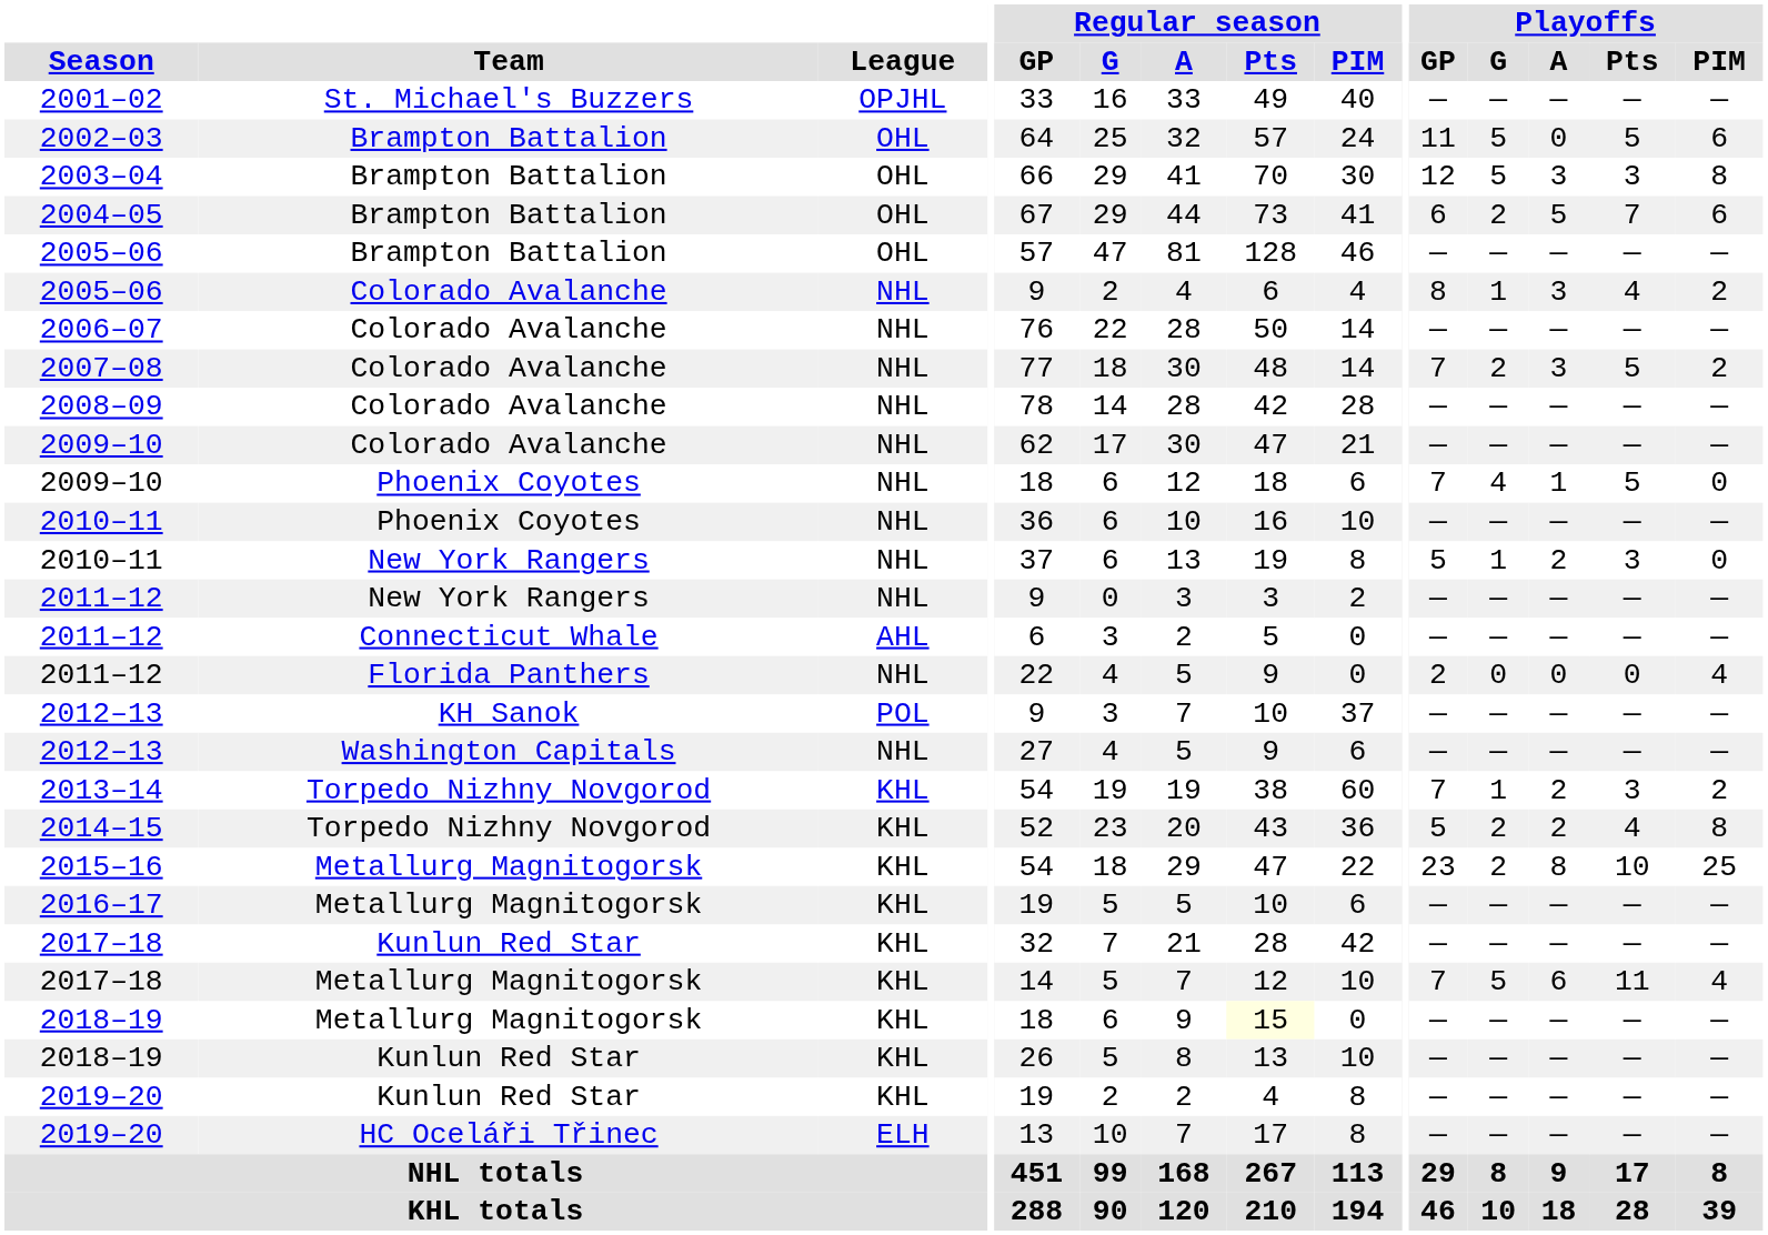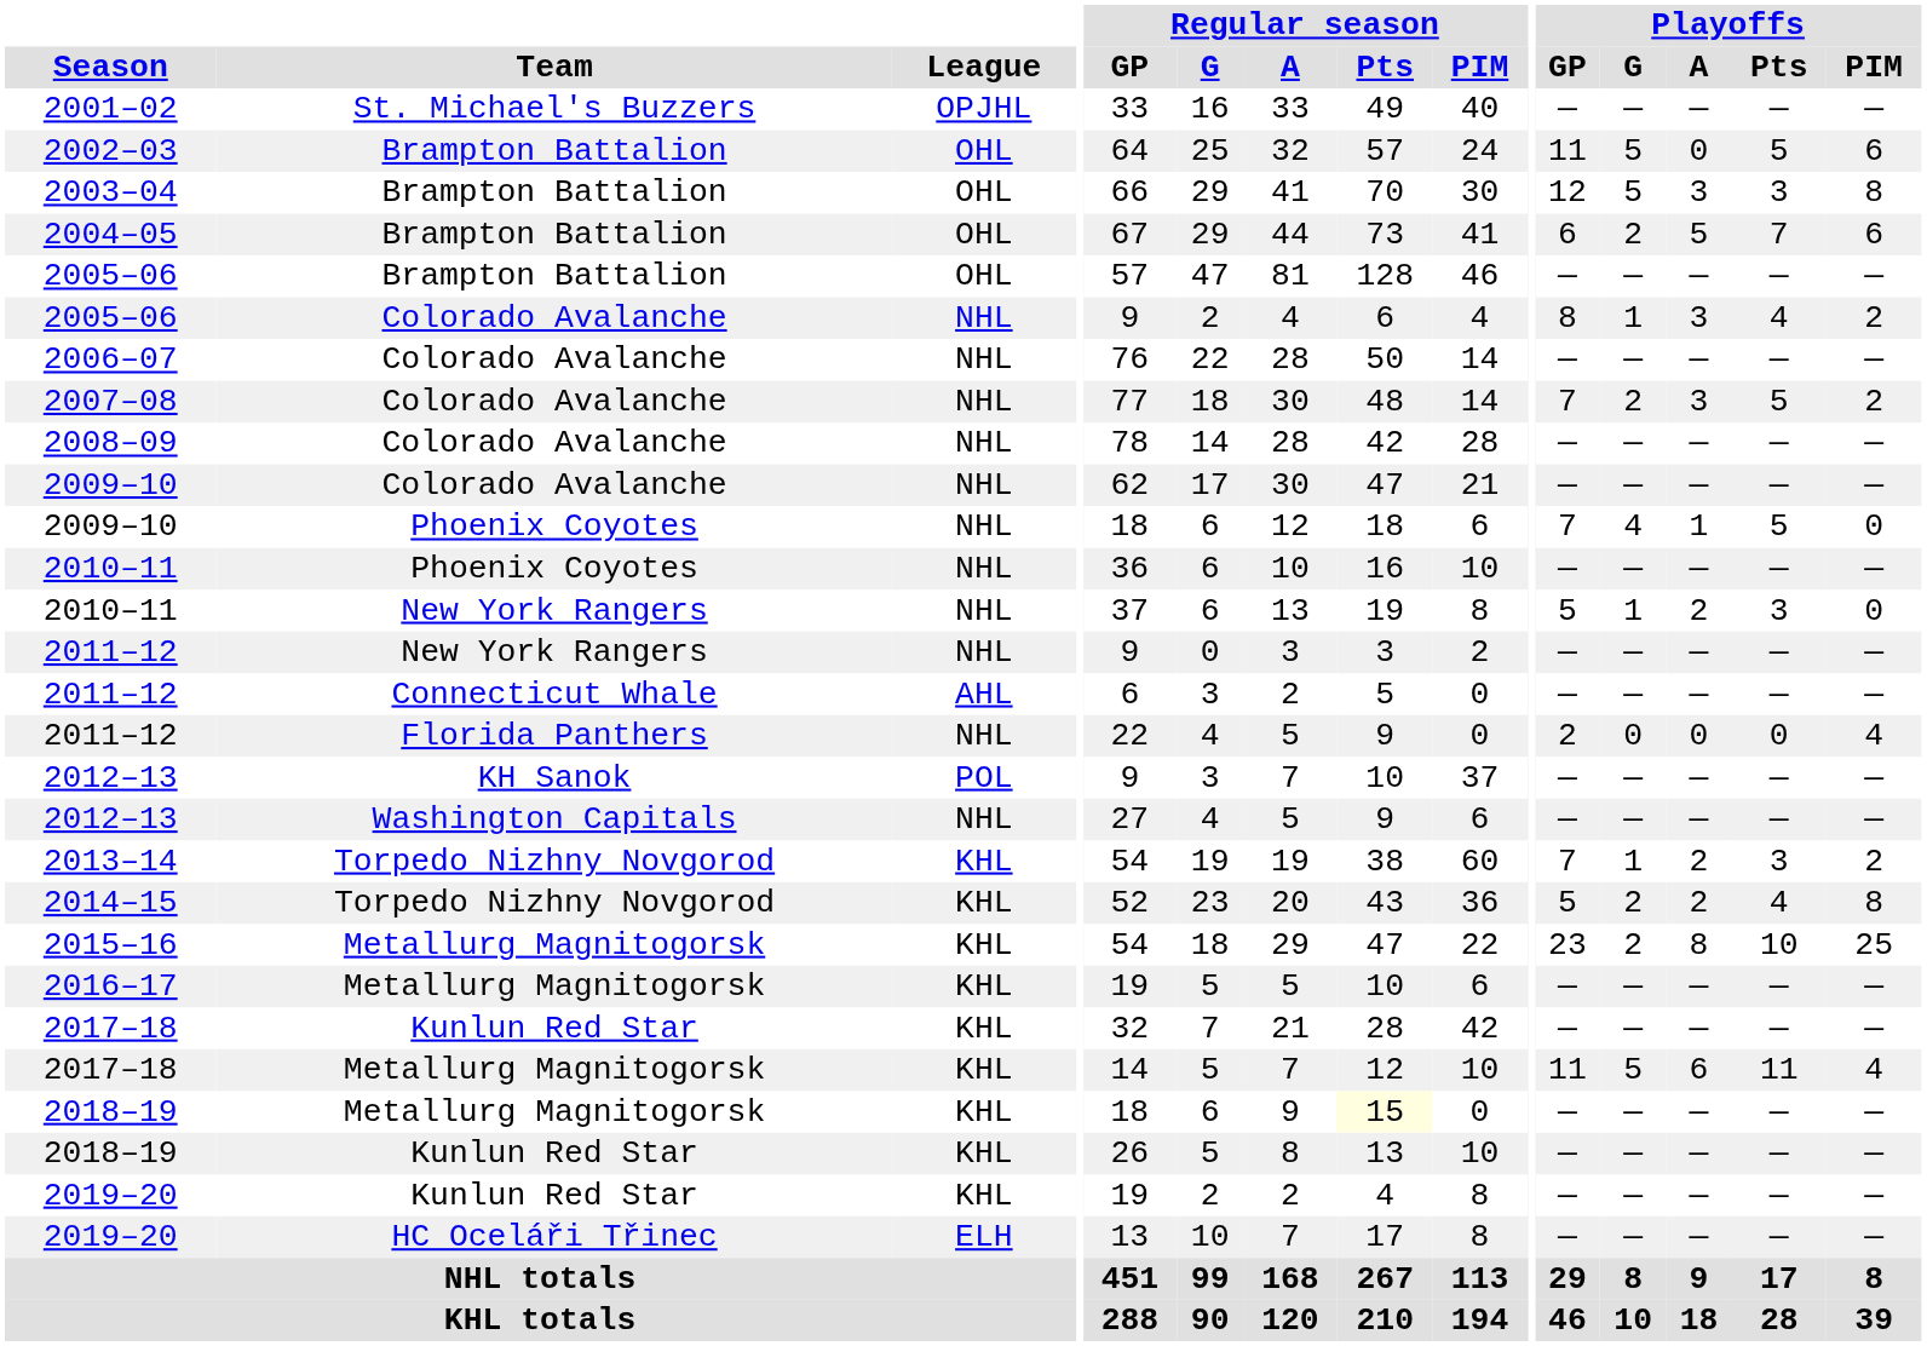 <table border="0" cellpadding="1" cellspacing="0" style="text-align:center; width:60em">
 <tr bgcolor="#e0e0e0">
 <th colspan="3" bgcolor="#ffffff"></th>
 <th rowspan="99" bgcolor="#ffffff"></th>
 <th colspan="5"><a href='#'>Regular season</a></th>
 <th rowspan="99" bgcolor="#ffffff"></th>
 <th colspan="5"><a href='#'>Playoffs</a></th>
 </tr>
 <tr bgcolor="#e0e0e0">
 <th><a href='#'>Season</a></th>
 <th>Team</th>
 <th>League</th>
 <th>GP</th>
 <th><a href='#'>G</a></th>
 <th><a href='#'>A</a></th>
 <th><a href='#'>Pts</a></th>
 <th><a href='#'>PIM</a></th>
 <th>GP</th>
 <th>G</th>
 <th>A</th>
 <th>Pts</th>
 <th>PIM</th>
 </tr>
 <tr>
 <td><a href='#'>2001–02</a></td>
 <td><a href='#'>St. Michael's Buzzers</a></td>
 <td><a href='#'>OPJHL</a></td>
 <td>33</td>
 <td>16</td>
 <td>33</td>
 <td>49</td>
 <td>40</td>
 <td>—</td>
 <td>—</td>
 <td>—</td>
 <td>—</td>
 <td>—</td>
 </tr>
 <tr bgcolor="#f0f0f0">
 <td><a href='#'>2002–03</a></td>
 <td><a href='#'>Brampton Battalion</a></td>
 <td><a href='#'>OHL</a></td>
 <td>64</td>
 <td>25</td>
 <td>32</td>
 <td>57</td>
 <td>24</td>
 <td>11</td>
 <td>5</td>
 <td>0</td>
 <td>5</td>
 <td>6</td>
 </tr>
 <tr>
 <td><a href='#'>2003–04</a></td>
 <td>Brampton Battalion</td>
 <td>OHL</td>
 <td>66</td>
 <td>29</td>
 <td>41</td>
 <td>70</td>
 <td>30</td>
 <td>12</td>
 <td>5</td>
 <td>3</td>
 <td>3</td>
 <td>8</td>
 </tr>
 <tr bgcolor="#f0f0f0">
 <td><a href='#'>2004–05</a></td>
 <td>Brampton Battalion</td>
 <td>OHL</td>
 <td>67</td>
 <td>29</td>
 <td>44</td>
 <td>73</td>
 <td>41</td>
 <td>6</td>
 <td>2</td>
 <td>5</td>
 <td>7</td>
 <td>6</td>
 </tr>
 <tr>
 <td><a href='#'>2005–06</a></td>
 <td>Brampton Battalion</td>
 <td>OHL</td>
 <td>57</td>
 <td>47</td>
 <td>81</td>
 <td>128</td>
 <td>46</td>
 <td>—</td>
 <td>—</td>
 <td>—</td>
 <td>—</td>
 <td>—</td>
 </tr>
 <tr bgcolor="#f0f0f0">
 <td><a href='#'>2005–06</a></td>
 <td><a href='#'>Colorado Avalanche</a></td>
 <td><a href='#'>NHL</a></td>
 <td>9</td>
 <td>2</td>
 <td>4</td>
 <td>6</td>
 <td>4</td>
 <td>8</td>
 <td>1</td>
 <td>3</td>
 <td>4</td>
 <td>2</td>
 </tr>
 <tr>
 <td><a href='#'>2006–07</a></td>
 <td>Colorado Avalanche</td>
 <td>NHL</td>
 <td>76</td>
 <td>22</td>
 <td>28</td>
 <td>50</td>
 <td>14</td>
 <td>—</td>
 <td>—</td>
 <td>—</td>
 <td>—</td>
 <td>—</td>
 </tr>
 <tr bgcolor="#f0f0f0">
 <td><a href='#'>2007–08</a></td>
 <td>Colorado Avalanche</td>
 <td>NHL</td>
 <td>77</td>
 <td>18</td>
 <td>30</td>
 <td>48</td>
 <td>14</td>
 <td>7</td>
 <td>2</td>
 <td>3</td>
 <td>5</td>
 <td>2</td>
 </tr>
 <tr>
 <td><a href='#'>2008–09</a></td>
 <td>Colorado Avalanche</td>
 <td>NHL</td>
 <td>78</td>
 <td>14</td>
 <td>28</td>
 <td>42</td>
 <td>28</td>
 <td>—</td>
 <td>—</td>
 <td>—</td>
 <td>—</td>
 <td>—</td>
 </tr>
 <tr bgcolor="#f0f0f0">
 <td><a href='#'>2009–10</a></td>
 <td>Colorado Avalanche</td>
 <td>NHL</td>
 <td>62</td>
 <td>17</td>
 <td>30</td>
 <td>47</td>
 <td>21</td>
 <td>—</td>
 <td>—</td>
 <td>—</td>
 <td>—</td>
 <td>—</td>
 </tr>
 <tr>
 <td>2009–10</td>
 <td><a href='#'>Phoenix Coyotes</a></td>
 <td>NHL</td>
 <td>18</td>
 <td>6</td>
 <td>12</td>
 <td>18</td>
 <td>6</td>
 <td>7</td>
 <td>4</td>
 <td>1</td>
 <td>5</td>
 <td>0</td>
 </tr>
 <tr bgcolor="#f0f0f0">
 <td><a href='#'>2010–11</a></td>
 <td>Phoenix Coyotes</td>
 <td>NHL</td>
 <td>36</td>
 <td>6</td>
 <td>10</td>
 <td>16</td>
 <td>10</td>
 <td>—</td>
 <td>—</td>
 <td>—</td>
 <td>—</td>
 <td>—</td>
 </tr>
 <tr>
 <td>2010–11</td>
 <td><a href='#'>New York Rangers</a></td>
 <td>NHL</td>
 <td>37</td>
 <td>6</td>
 <td>13</td>
 <td>19</td>
 <td>8</td>
 <td>5</td>
 <td>1</td>
 <td>2</td>
 <td>3</td>
 <td>0</td>
 </tr>
 <tr bgcolor="#f0f0f0">
 <td><a href='#'>2011–12</a></td>
 <td>New York Rangers</td>
 <td>NHL</td>
 <td>9</td>
 <td>0</td>
 <td>3</td>
 <td>3</td>
 <td>2</td>
 <td>—</td>
 <td>—</td>
 <td>—</td>
 <td>—</td>
 <td>—</td>
 </tr>
 <tr>
 <td><a href='#'>2011–12</a></td>
 <td><a href='#'>Connecticut Whale</a></td>
 <td><a href='#'>AHL</a></td>
 <td>6</td>
 <td>3</td>
 <td>2</td>
 <td>5</td>
 <td>0</td>
 <td>—</td>
 <td>—</td>
 <td>—</td>
 <td>—</td>
 <td>—</td>
 </tr>
 <tr bgcolor="#f0f0f0">
 <td>2011–12</td>
 <td><a href='#'>Florida Panthers</a></td>
 <td>NHL</td>
 <td>22</td>
 <td>4</td>
 <td>5</td>
 <td>9</td>
 <td>0</td>
 <td>2</td>
 <td>0</td>
 <td>0</td>
 <td>0</td>
 <td>4</td>
 </tr>
 <tr>
 <td><a href='#'>2012–13</a></td>
 <td><a href='#'>KH Sanok</a></td>
 <td><a href='#'>POL</a></td>
 <td>9</td>
 <td>3</td>
 <td>7</td>
 <td>10</td>
 <td>37</td>
 <td>—</td>
 <td>—</td>
 <td>—</td>
 <td>—</td>
 <td>—</td>
 </tr>
 <tr bgcolor="#f0f0f0">
 <td><a href='#'>2012–13</a></td>
 <td><a href='#'>Washington Capitals</a></td>
 <td>NHL</td>
 <td>27</td>
 <td>4</td>
 <td>5</td>
 <td>9</td>
 <td>6</td>
 <td>—</td>
 <td>—</td>
 <td>—</td>
 <td>—</td>
 <td>—</td>
 </tr>
 <tr>
 <td><a href='#'>2013–14</a></td>
 <td><a href='#'>Torpedo Nizhny Novgorod</a></td>
 <td><a href='#'>KHL</a></td>
 <td>54</td>
 <td>19</td>
 <td>19</td>
 <td>38</td>
 <td>60</td>
 <td>7</td>
 <td>1</td>
 <td>2</td>
 <td>3</td>
 <td>2</td>
 </tr>
 <tr bgcolor="#f0f0f0">
 <td><a href='#'>2014–15</a></td>
 <td>Torpedo Nizhny Novgorod</td>
 <td>KHL</td>
 <td>52</td>
 <td>23</td>
 <td>20</td>
 <td>43</td>
 <td>36</td>
 <td>5</td>
 <td>2</td>
 <td>2</td>
 <td>4</td>
 <td>8</td>
 </tr>
 <tr>
 <td><a href='#'>2015–16</a></td>
 <td><a href='#'>Metallurg Magnitogorsk</a></td>
 <td>KHL</td>
 <td>54</td>
 <td>18</td>
 <td>29</td>
 <td>47</td>
 <td>22</td>
 <td>23</td>
 <td>2</td>
 <td>8</td>
 <td>10</td>
 <td>25</td>
 </tr>
 <tr bgcolor="#f0f0f0">
 <td><a href='#'>2016–17</a></td>
 <td>Metallurg Magnitogorsk</td>
 <td>KHL</td>
 <td>19</td>
 <td>5</td>
 <td>5</td>
 <td>10</td>
 <td>6</td>
 <td>—</td>
 <td>—</td>
 <td>—</td>
 <td>—</td>
 <td>—</td>
 </tr>
 <tr>
 <td><a href='#'>2017–18</a></td>
 <td><a href='#'>Kunlun Red Star</a></td>
 <td>KHL</td>
 <td>32</td>
 <td>7</td>
 <td>21</td>
 <td>28</td>
 <td>42</td>
 <td>—</td>
 <td>—</td>
 <td>—</td>
 <td>—</td>
 <td>—</td>
 </tr>
 <tr bgcolor="#f0f0f0">
 <td>2017–18</td>
 <td>Metallurg Magnitogorsk</td>
 <td>KHL</td>
 <td>14</td>
 <td>5</td>
 <td>7</td>
 <td>12</td>
 <td>10</td>
-<td>7</td>
+<td>11</td>
 <td>5</td>
 <td>6</td>
 <td>11</td>
 <td>4</td>
 </tr>
 <tr>
 <td><a href='#'>2018–19</a></td>
 <td>Metallurg Magnitogorsk</td>
 <td>KHL</td>
 <td>18</td>
 <td>6</td>
 <td>9</td>
 <td style="background: lightyellow;">15</td>
 <td>0</td>
 <td>—</td>
 <td>—</td>
 <td>—</td>
 <td>—</td>
 <td>—</td>
 </tr>
 <tr bgcolor="#f0f0f0">
 <td>2018–19</td>
 <td>Kunlun Red Star</td>
 <td>KHL</td>
 <td>26</td>
 <td>5</td>
 <td>8</td>
 <td>13</td>
 <td>10</td>
 <td>—</td>
 <td>—</td>
 <td>—</td>
 <td>—</td>
 <td>—</td>
 </tr>
 <tr>
 <td><a href='#'>2019–20</a></td>
 <td>Kunlun Red Star</td>
 <td>KHL</td>
 <td>19</td>
 <td>2</td>
 <td>2</td>
 <td>4</td>
 <td>8</td>
 <td>—</td>
 <td>—</td>
 <td>—</td>
 <td>—</td>
 <td>—</td>
 </tr>
 <tr bgcolor="#f0f0f0">
 <td><a href='#'>2019–20</a></td>
 <td><a href='#'>HC Oceláři Třinec</a></td>
 <td><a href='#'>ELH</a></td>
 <td>13</td>
 <td>10</td>
 <td>7</td>
 <td>17</td>
 <td>8</td>
 <td>—</td>
 <td>—</td>
 <td>—</td>
 <td>—</td>
 <td>—</td>
 </tr>
 <tr bgcolor="#e0e0e0">
 <th colspan="3">NHL totals</th>
 <th>451</th>
 <th>99</th>
 <th>168</th>
 <th>267</th>
 <th>113</th>
 <th>29</th>
 <th>8</th>
 <th>9</th>
 <th>17</th>
 <th>8</th>
 </tr>
 <tr bgcolor="#e0e0e0">
 <th colspan="3">KHL totals</th>
 <th>288</th>
 <th>90</th>
 <th>120</th>
 <th>210</th>
 <th>194</th>
 <th>46</th>
 <th>10</th>
 <th>18</th>
 <th>28</th>
 <th>39</th>
 </tr>
 </table>
